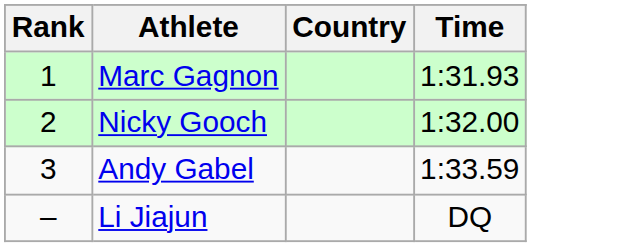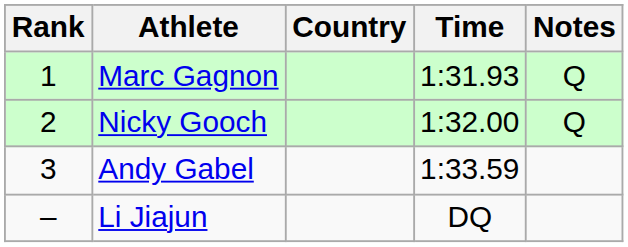 <table class="wikitable" style="text-align:center">
 <tr>
 <th>Rank</th>
 <th>Athlete</th>
 <th>Country</th>
 <th>Time</th>
+<th>Notes</th>
 </tr>
 <tr bgcolor=ccffcc>
 <td>1</td>
 <td align=left><a href='#'>Marc Gagnon</a></td>
 <td align=left></td>
 <td>1:31.93</td>
+<td>Q</td>
 </tr>
 <tr bgcolor=ccffcc>
 <td>2</td>
 <td align=left><a href='#'>Nicky Gooch</a></td>
 <td align=left></td>
 <td>1:32.00</td>
+<td>Q</td>
 </tr>
 <tr>
 <td>3</td>
 <td align=left><a href='#'>Andy Gabel</a></td>
 <td align=left></td>
 <td>1:33.59</td>
+<td></td>
 </tr>
 <tr>
 <td>–</td>
 <td align=left><a href='#'>Li Jiajun</a></td>
 <td align=left></td>
 <td>DQ</td>
+<td></td>
 </tr>
 </table>
